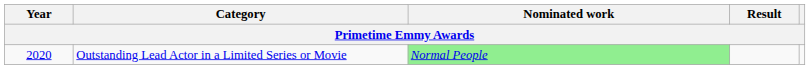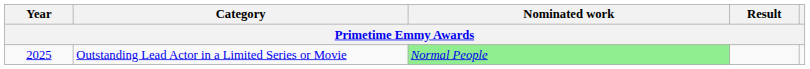 <table class=wikitable>
 <tr>
 <th scope="col" style="width:5em;">Year</th>
 <th scope="col" style="width:26em;">Category</th>
 <th scope="col" style="width:25em;">Nominated work</th>
 <th scope="col" style="width:5em;">Result</th>
 <th></th>
 </tr>
 <tr>
 <th colspan=5><a href='#'>Primetime Emmy Awards</a></th>
 </tr>
 <tr>
-<td style="text-align:center;"><a href='#'>2020</a></td>
+<td style="text-align:center;"><a href='#'>2025</a></td>
 <td><a href='#'>Outstanding Lead Actor in a Limited Series or Movie</a></td>
 <td style="background: lightgreen;"><em><a href='#'>Normal People</a></em></td>
 <td></td>
 <td style="text-align:center;"></td>
 </tr>
 </table>
